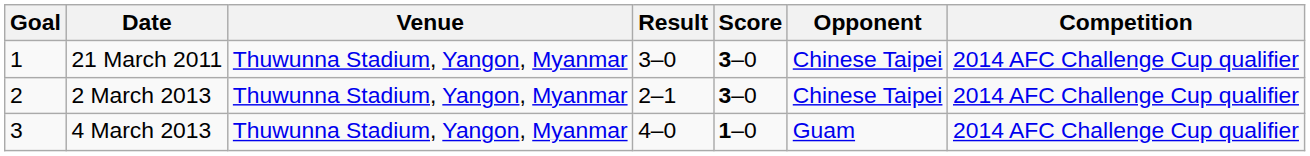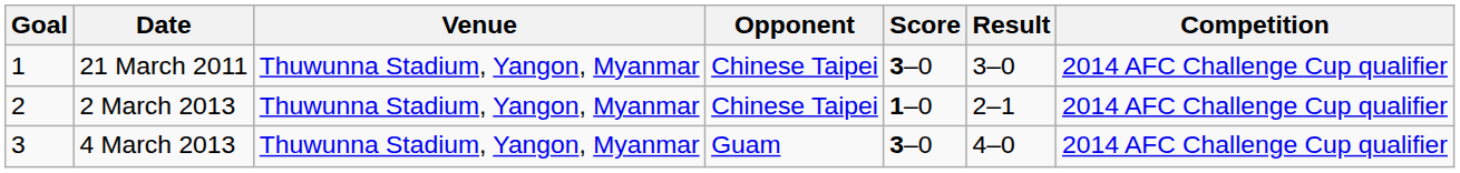 <table class="wikitable">
 <tr>
 <th>Goal</th>
 <th>Date</th>
 <th>Venue</th>
+<th>Opponent</th>
+<th>Score</th>
 <th>Result</th>
-<th>Score</th>
-<th>Opponent</th>
 <th>Competition</th>
 </tr>
 <tr>
 <td>1</td>
 <td>21 March 2011</td>
 <td><a href='#'>Thuwunna Stadium</a>, <a href='#'>Yangon</a>, <a href='#'>Myanmar</a></td>
+<td> <a href='#'>Chinese Taipei</a></td>
+<td><strong>3</strong>–0</td>
 <td>3–0</td>
-<td><strong>3</strong>–0</td>
-<td> <a href='#'>Chinese Taipei</a></td>
 <td><a href='#'>2014 AFC Challenge Cup qualifier</a></td>
 </tr>
 <tr>
 <td>2</td>
 <td>2 March 2013</td>
 <td><a href='#'>Thuwunna Stadium</a>, <a href='#'>Yangon</a>, <a href='#'>Myanmar</a></td>
+<td> <a href='#'>Chinese Taipei</a></td>
+<td><strong>1</strong>–0</td>
 <td>2–1</td>
-<td><strong>3</strong>–0</td>
-<td> <a href='#'>Chinese Taipei</a></td>
 <td><a href='#'>2014 AFC Challenge Cup qualifier</a></td>
 </tr>
 <tr>
 <td>3</td>
 <td>4 March 2013</td>
 <td><a href='#'>Thuwunna Stadium</a>, <a href='#'>Yangon</a>, <a href='#'>Myanmar</a></td>
+<td> <a href='#'>Guam</a></td>
+<td><strong>3</strong>–0</td>
 <td>4–0</td>
-<td><strong>1</strong>–0</td>
-<td> <a href='#'>Guam</a></td>
 <td><a href='#'>2014 AFC Challenge Cup qualifier</a></td>
 </tr>
 </table>
